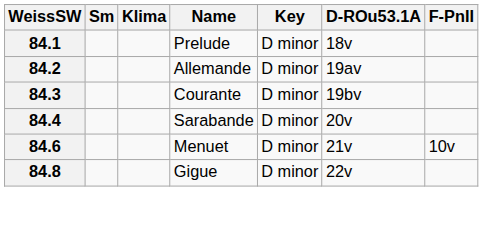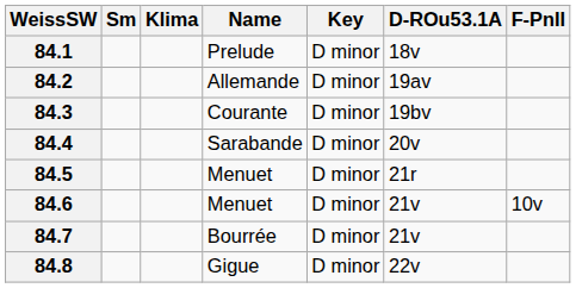 <table border="1" class="wikitable sortable">
 <tr>
 <th data-sort-type="number">WeissSW</th>
 <th>Sm</th>
 <th>Klima</th>
 <th class="unsortable">Name</th>
 <th class="unsortable">Key</th>
 <th>D-ROu53.1A</th>
 <th>F-PnII</th>
 </tr>
 <tr>
 <th data-sort-value="1">84.1</th>
 <td></td>
 <td></td>
 <td>Prelude</td>
 <td>D minor</td>
 <td>18v</td>
 <td></td>
 </tr>
 <tr>
 <th data-sort-value="2">84.2</th>
 <td></td>
 <td></td>
 <td>Allemande</td>
 <td>D minor</td>
 <td>19av</td>
 <td></td>
 </tr>
 <tr>
 <th data-sort-value="3">84.3</th>
 <td></td>
 <td></td>
 <td>Courante</td>
 <td>D minor</td>
 <td>19bv</td>
 <td></td>
 </tr>
 <tr>
 <th data-sort-value="4">84.4</th>
 <td></td>
 <td></td>
 <td>Sarabande</td>
 <td>D minor</td>
 <td>20v</td>
 <td></td>
 </tr>
 <tr>
+<th data-sort-value="5">84.5</th>
+<td></td>
+<td></td>
+<td>Menuet</td>
+<td>D minor</td>
+<td>21r</td>
+<td></td>
+</tr>
+<tr>
 <th data-sort-value="6">84.6</th>
 <td></td>
 <td></td>
 <td>Menuet</td>
 <td>D minor</td>
 <td>21v</td>
 <td>10v</td>
+</tr>
+<tr>
+<th data-sort-value="7">84.7</th>
+<td></td>
+<td></td>
+<td>Bourrée</td>
+<td>D minor</td>
+<td>21v</td>
+<td></td>
 </tr>
 <tr>
 <th data-sort-value="8">84.8</th>
 <td></td>
 <td></td>
 <td>Gigue</td>
 <td>D minor</td>
 <td>22v</td>
 <td></td>
 </tr>
 </table>
